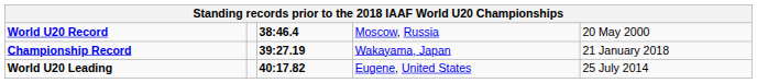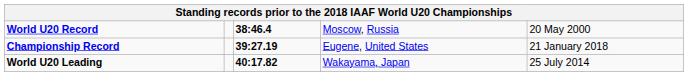 <table class="wikitable" width=65%>
 <tr>
 <th colspan="5">Standing records prior to the 2018 IAAF World U20 Championships</th>
 </tr>
 <tr>
 <td><strong><a href='#'>World U20 Record</a></strong></td>
 <td></td>
 <td><strong>38:46.4</strong></td>
 <td><a href='#'>Moscow</a>, <a href='#'>Russia</a></td>
 <td>20 May 2000</td>
 </tr>
 <tr>
 <td><strong><a href='#'>Championship Record</a></strong></td>
 <td></td>
 <td><strong>39:27.19</strong></td>
-<td><a href='#'>Wakayama, Japan</a></td>
+<td><a href='#'>Eugene</a>, <a href='#'>United States</a></td>
 <td>21 January 2018</td>
 </tr>
 <tr>
 <td><strong>World U20 Leading</strong></td>
 <td></td>
 <td><strong>40:17.82</strong></td>
-<td><a href='#'>Eugene</a>, <a href='#'>United States</a></td>
+<td><a href='#'>Wakayama, Japan</a></td>
 <td>25 July 2014</td>
 </tr>
 </table>
